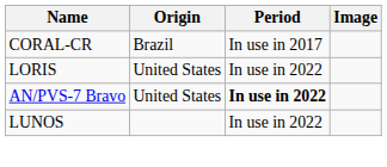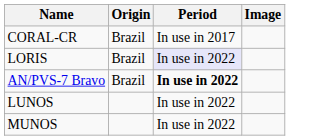 <table class="wikitable mw-collapsible mw-collapsed">
 <tr>
 <th>Name</th>
 <th>Origin</th>
 <th>Period</th>
 <th>Image</th>
 </tr>
 <tr>
 <td>CORAL-CR</td>
 <td>Brazil</td>
 <td>In use in 2017</td>
 <td></td>
 </tr>
 <tr>
 <td>LORIS</td>
-<td>United States</td>
-<td>In use in 2022</td>
+<td>Brazil</td>
+<td style="background: lavender;">In use in 2022</td>
 <td></td>
 </tr>
 <tr>
 <td><a href='#'>AN/PVS-7 Bravo</a></td>
-<td>United States</td>
+<td>Brazil</td>
 <td><strong>In use in 2022</strong></td>
 <td></td>
 </tr>
 <tr>
 <td>LUNOS</td>
 <td></td>
 <td>In use in 2022</td>
 <td></td>
 </tr>
+<tr>
+<td>MUNOS</td>
+<td></td>
+<td>In use in 2022</td>
+<td></td>
+</tr>
 </table>
